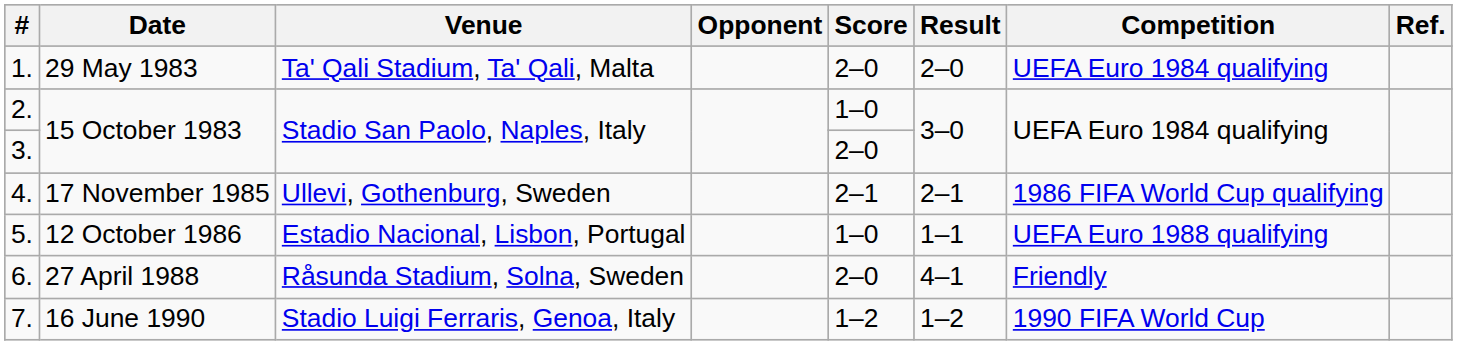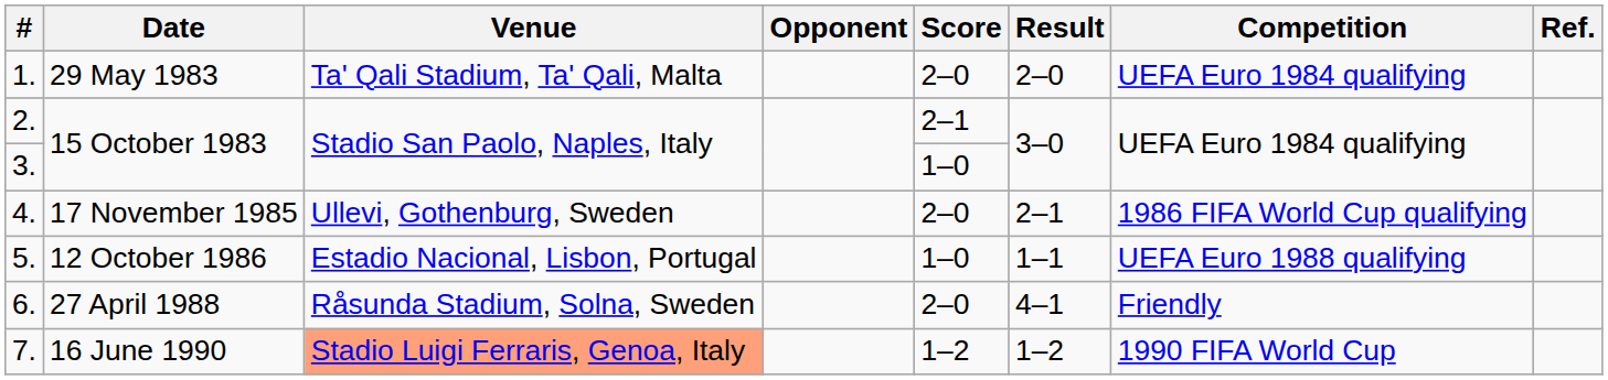 <table class="wikitable" style="text-align: left">
 <tr>
 <th>#</th>
 <th>Date</th>
 <th>Venue</th>
 <th>Opponent</th>
 <th>Score</th>
 <th>Result</th>
 <th>Competition</th>
 <th>Ref.</th>
 </tr>
 <tr>
 <td>1.</td>
 <td>29 May 1983</td>
 <td><a href='#'>Ta' Qali Stadium</a>, <a href='#'>Ta' Qali</a>, Malta</td>
 <td></td>
 <td>2–0</td>
 <td>2–0</td>
 <td><a href='#'>UEFA Euro 1984 qualifying</a></td>
 <td></td>
 </tr>
 <tr>
 <td>2.</td>
 <td rowspan="2">15 October 1983</td>
 <td rowspan="2"><a href='#'>Stadio San Paolo</a>, <a href='#'>Naples</a>, Italy</td>
 <td rowspan="2"></td>
-<td>1–0</td>
+<td>2–1</td>
 <td rowspan="2">3–0</td>
 <td rowspan="2">UEFA Euro 1984 qualifying</td>
 <td rowspan="2"></td>
 </tr>
 <tr>
 <td>3.</td>
-<td>2–0</td>
+<td>1–0</td>
 </tr>
 <tr>
 <td>4.</td>
 <td>17 November 1985</td>
 <td><a href='#'>Ullevi</a>, <a href='#'>Gothenburg</a>, Sweden</td>
 <td></td>
-<td>2–1</td>
+<td>2–0</td>
 <td>2–1</td>
 <td><a href='#'>1986 FIFA World Cup qualifying</a></td>
 <td></td>
 </tr>
 <tr>
 <td>5.</td>
 <td>12 October 1986</td>
 <td><a href='#'>Estadio Nacional</a>, <a href='#'>Lisbon</a>, Portugal</td>
 <td></td>
 <td>1–0</td>
 <td>1–1</td>
 <td><a href='#'>UEFA Euro 1988 qualifying</a></td>
 <td></td>
 </tr>
 <tr>
 <td>6.</td>
 <td>27 April 1988</td>
 <td><a href='#'>Råsunda Stadium</a>, <a href='#'>Solna</a>, Sweden</td>
 <td></td>
 <td>2–0</td>
 <td>4–1</td>
 <td><a href='#'>Friendly</a></td>
 <td></td>
 </tr>
 <tr>
 <td>7.</td>
 <td>16 June 1990</td>
-<td><a href='#'>Stadio Luigi Ferraris</a>, <a href='#'>Genoa</a>, Italy</td>
+<td style="background: lightsalmon;"><a href='#'>Stadio Luigi Ferraris</a>, <a href='#'>Genoa</a>, Italy</td>
 <td></td>
 <td>1–2</td>
 <td>1–2</td>
 <td><a href='#'>1990 FIFA World Cup</a></td>
 <td></td>
 </tr>
 </table>
